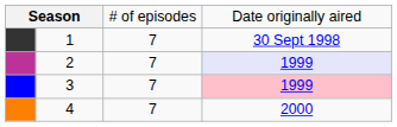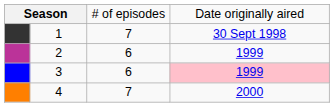 <table class="wikitable" style="text-align: center">
 <tr>
 <th colspan="2" width=100>Season</th>
 <td width=100># of episodes</td>
 <td width=200>Date originally aired</td>
 </tr>
 <tr>
 <td bgcolor="#333333"></td>
 <td>1</td>
 <td>7</td>
 <td><a href='#'>30 Sept 1998</a></td>
 </tr>
 <tr>
 <td style="background-color: #BB3399"></td>
 <td>2</td>
-<td>7</td>
-<td style="background: lavender;"><a href='#'>1999</a></td>
+<td>6</td>
+<td><a href='#'>1999</a></td>
 </tr>
 <tr>
 <td bgcolor="#0000FF"></td>
 <td>3</td>
-<td>7</td>
+<td>6</td>
 <td style="background: pink;"><a href='#'>1999</a></td>
 </tr>
 <tr>
 <td bgcolor="#ff7f00"></td>
 <td>4</td>
 <td>7</td>
 <td><a href='#'>2000</a></td>
 </tr>
 </table>
